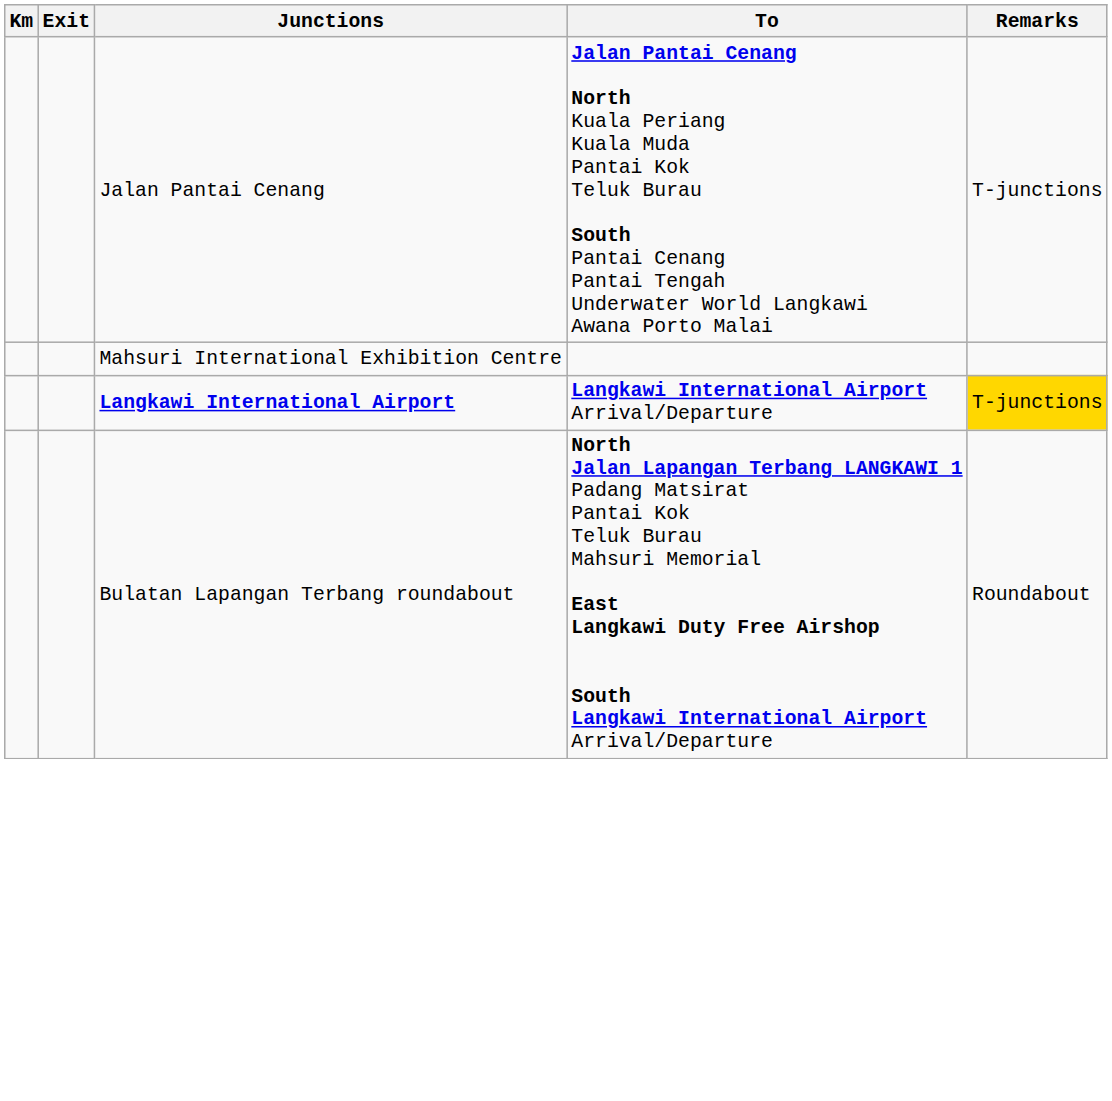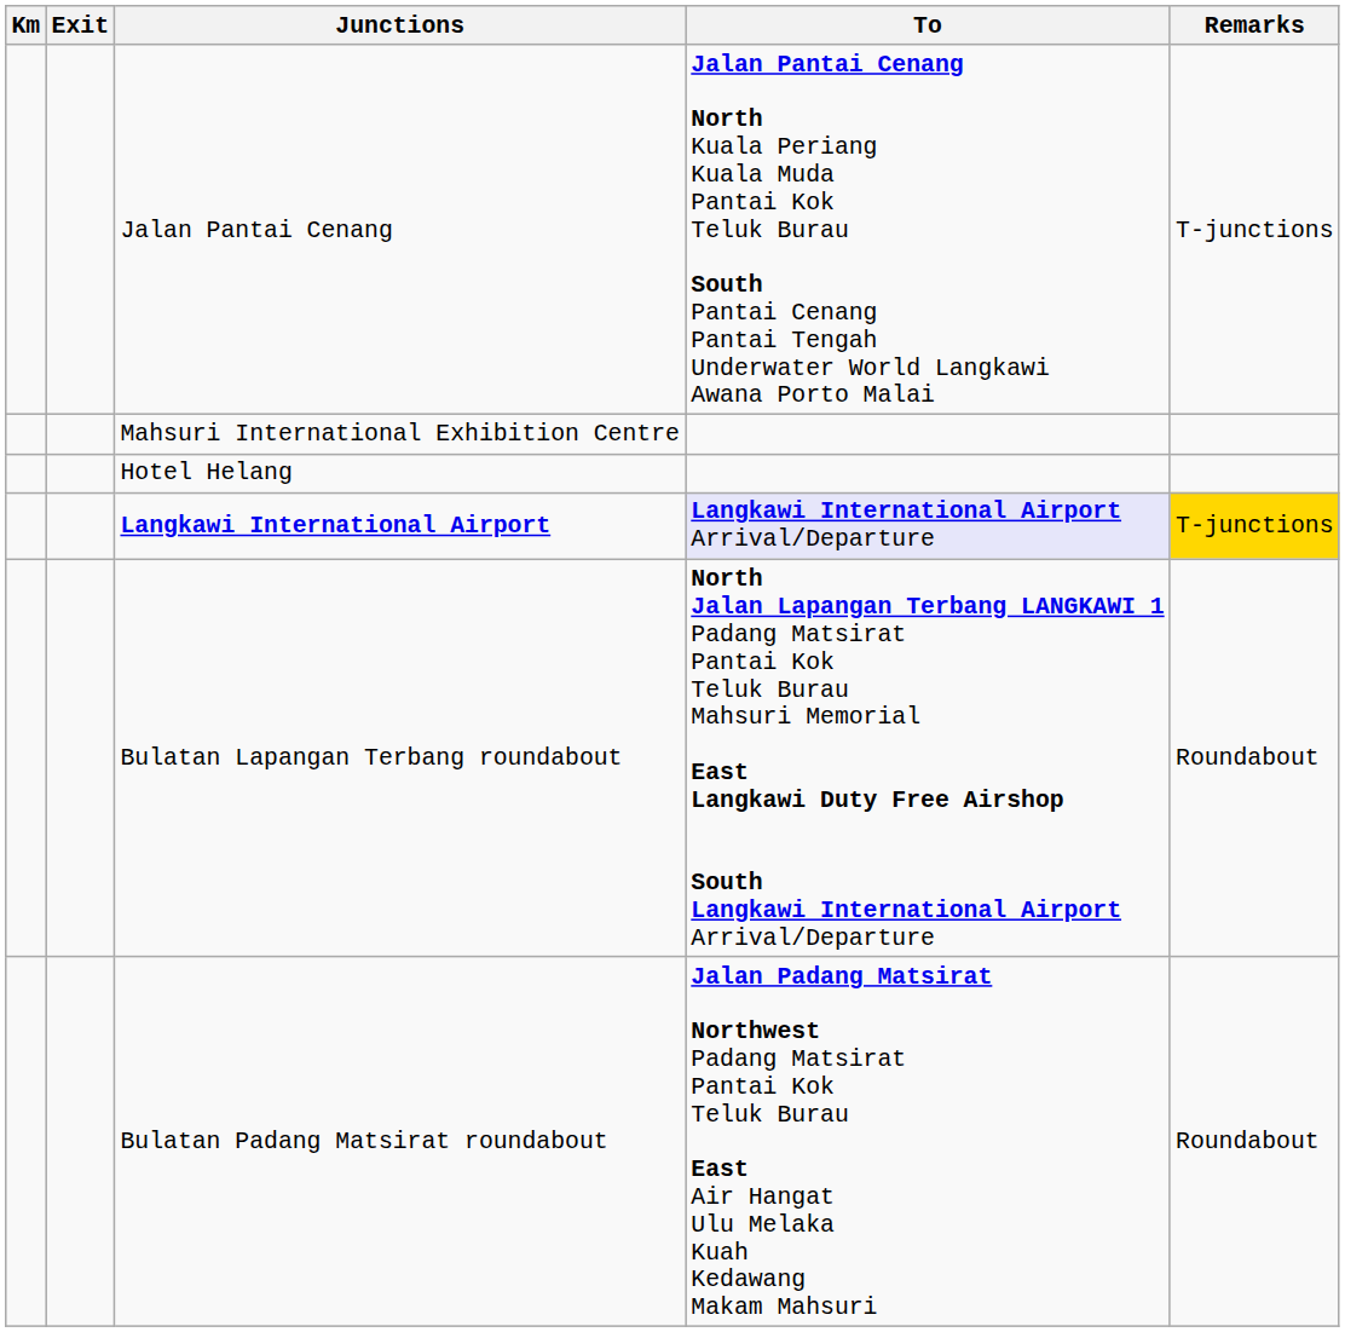 <table class="wikitable">
 <tr>
 <th>Km</th>
 <th>Exit</th>
 <th>Junctions</th>
 <th>To</th>
 <th>Remarks</th>
 </tr>
 <tr>
 <td></td>
 <td></td>
 <td>Jalan Pantai Cenang</td>
 <td> <strong><a href='#'>Jalan Pantai Cenang</a></strong><br><br><strong>North</strong><br> Kuala Periang<br> Kuala Muda<br> Pantai Kok<br> Teluk Burau<br><br><strong>South</strong><br> Pantai Cenang<br> Pantai Tengah<br>Underwater World Langkawi<br>Awana Porto Malai</td>
 <td>T-junctions</td>
 </tr>
 <tr>
 <td></td>
 <td></td>
 <td>Mahsuri International Exhibition Centre</td>
 <td> </td>
 <td></td>
 </tr>
 <tr>
 <td></td>
 <td></td>
+<td>Hotel Helang</td>
+<td></td>
+<td></td>
+</tr>
+<tr>
+<td></td>
+<td></td>
 <td><strong><a href='#'>Langkawi International Airport</a></strong> </td>
-<td><strong><a href='#'>Langkawi International Airport</a></strong> <br>Arrival/Departure<br> </td>
+<td style="background: lavender;"><strong><a href='#'>Langkawi International Airport</a></strong> <br>Arrival/Departure<br> </td>
 <td style="background: gold;">T-junctions</td>
 </tr>
 <tr>
 <td></td>
 <td></td>
 <td>Bulatan Lapangan Terbang roundabout</td>
 <td><strong>North</strong><br> <strong><a href='#'>Jalan Lapangan Terbang LANGKAWI 1</a></strong><br> Padang Matsirat<br> Pantai Kok<br> Teluk Burau<br>Mahsuri Memorial<br><br><strong>East</strong><br><strong>Langkawi Duty Free Airshop</strong> <br> <br><br><strong>South</strong><br><strong><a href='#'>Langkawi International Airport</a></strong> <br>Arrival/Departure<br> </td>
 <td>Roundabout</td>
 </tr>
+<tr>
+<td></td>
+<td></td>
+<td>Bulatan Padang Matsirat roundabout</td>
+<td> <strong><a href='#'>Jalan Padang Matsirat</a></strong><br><br><strong>Northwest</strong><br> Padang Matsirat<br> Pantai Kok<br> Teluk Burau<br><br><strong>East</strong><br> Air Hangat<br> Ulu Melaka<br> Kuah<br> Kedawang<br>Makam Mahsuri</td>
+<td>Roundabout</td>
+</tr>
 </table>
